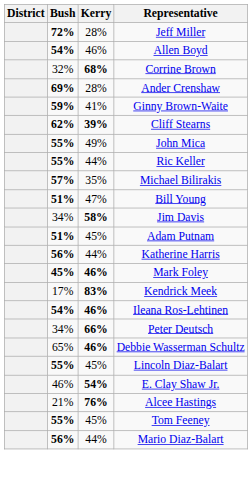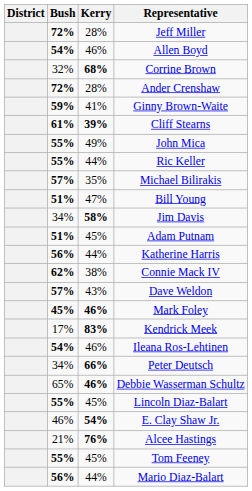 <table class=wikitable>
 <tr>
 <th>District</th>
 <th>Bush</th>
 <th>Kerry</th>
 <th>Representative</th>
 </tr>
 <tr align=center>
 <th></th>
 <td><strong>72%</strong></td>
 <td>28%</td>
 <td><a href='#'>Jeff Miller</a></td>
 </tr>
 <tr align=center>
 <th></th>
 <td><strong>54%</strong></td>
 <td>46%</td>
 <td><a href='#'>Allen Boyd</a></td>
 </tr>
 <tr align=center>
 <th></th>
 <td>32%</td>
 <td><strong>68%</strong></td>
 <td><a href='#'>Corrine Brown</a></td>
 </tr>
 <tr align=center>
 <th></th>
-<td><strong>69%</strong></td>
+<td><strong>72%</strong></td>
 <td>28%</td>
 <td><a href='#'>Ander Crenshaw</a></td>
 </tr>
 <tr align=center>
 <th></th>
 <td><strong>59%</strong></td>
 <td>41%</td>
 <td><a href='#'>Ginny Brown-Waite</a></td>
 </tr>
 <tr align=center>
 <th></th>
-<td><strong>62%</strong></td>
+<td><strong>61%</strong></td>
 <td><strong>39%</strong></td>
 <td><a href='#'>Cliff Stearns</a></td>
 </tr>
 <tr align=center>
 <th></th>
 <td><strong>55%</strong></td>
 <td>49%</td>
 <td><a href='#'>John Mica</a></td>
 </tr>
 <tr align=center>
 <th></th>
 <td><strong>55%</strong></td>
 <td>44%</td>
 <td><a href='#'>Ric Keller</a></td>
 </tr>
 <tr align=center>
 <th></th>
 <td><strong>57%</strong></td>
 <td>35%</td>
 <td><a href='#'>Michael Bilirakis</a></td>
 </tr>
 <tr align=center>
 <th></th>
 <td><strong>51%</strong></td>
 <td>47%</td>
 <td><a href='#'>Bill Young</a></td>
 </tr>
 <tr align=center>
 <th></th>
 <td>34%</td>
 <td><strong>58%</strong></td>
 <td><a href='#'>Jim Davis</a></td>
 </tr>
 <tr align=center>
 <th></th>
 <td><strong>51%</strong></td>
 <td>45%</td>
 <td><a href='#'>Adam Putnam</a></td>
 </tr>
 <tr align=center>
 <th></th>
 <td><strong>56%</strong></td>
 <td>44%</td>
 <td><a href='#'>Katherine Harris</a></td>
 </tr>
 <tr align=center>
 <th></th>
+<td><strong>62%</strong></td>
+<td>38%</td>
+<td><a href='#'>Connie Mack IV</a></td>
+</tr>
+<tr align=center>
+<th></th>
+<td><strong>57%</strong></td>
+<td>43%</td>
+<td><a href='#'>Dave Weldon</a></td>
+</tr>
+<tr align=center>
+<th></th>
 <td><strong>45%</strong></td>
 <td><strong>46%</strong></td>
 <td><a href='#'>Mark Foley</a></td>
 </tr>
 <tr align=center>
 <th></th>
 <td>17%</td>
 <td><strong>83%</strong></td>
 <td><a href='#'>Kendrick Meek</a></td>
 </tr>
 <tr align=center>
 <th></th>
 <td><strong>54%</strong></td>
-<td><strong>46%</strong></td>
+<td>46%</td>
 <td><a href='#'>Ileana Ros-Lehtinen</a></td>
 </tr>
 <tr align=center>
 <th></th>
 <td>34%</td>
 <td><strong>66%</strong></td>
 <td><a href='#'>Peter Deutsch</a></td>
 </tr>
 <tr align=center>
 <th></th>
 <td>65%</td>
 <td><strong>46%</strong></td>
 <td><a href='#'>Debbie Wasserman Schultz</a></td>
 </tr>
 <tr align=center>
 <th></th>
 <td><strong>55%</strong></td>
 <td>45%</td>
 <td><a href='#'>Lincoln Diaz-Balart</a></td>
 </tr>
 <tr align=center>
 <th></th>
 <td>46%</td>
 <td><strong>54%</strong></td>
 <td><a href='#'>E. Clay Shaw Jr.</a></td>
 </tr>
 <tr align=center>
 <th></th>
 <td>21%</td>
 <td><strong>76%</strong></td>
 <td><a href='#'>Alcee Hastings</a></td>
 </tr>
 <tr align=center>
 <th></th>
 <td><strong>55%</strong></td>
 <td>45%</td>
 <td><a href='#'>Tom Feeney</a></td>
 </tr>
 <tr align=center>
 <th></th>
 <td><strong>56%</strong></td>
 <td>44%</td>
 <td><a href='#'>Mario Diaz-Balart</a></td>
 </tr>
 </table>
